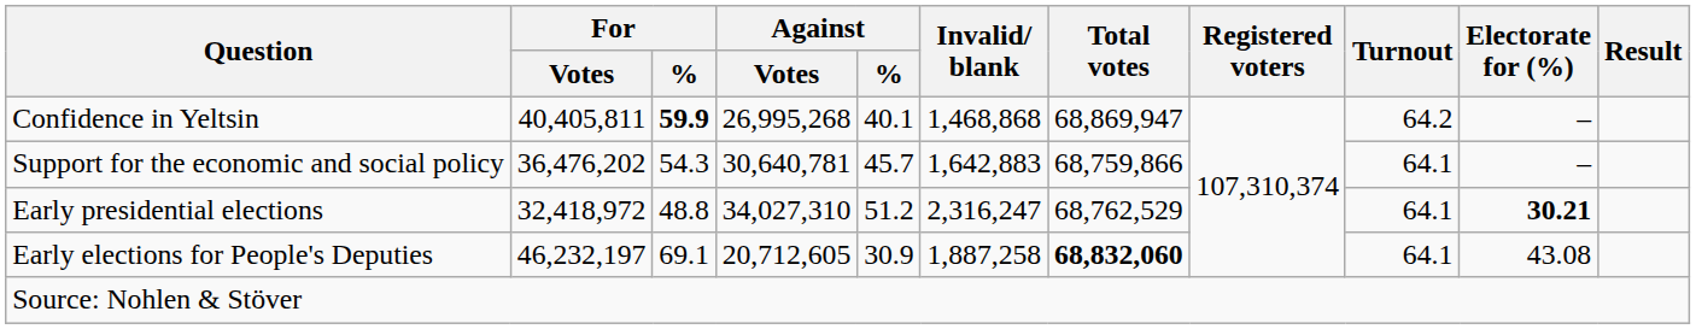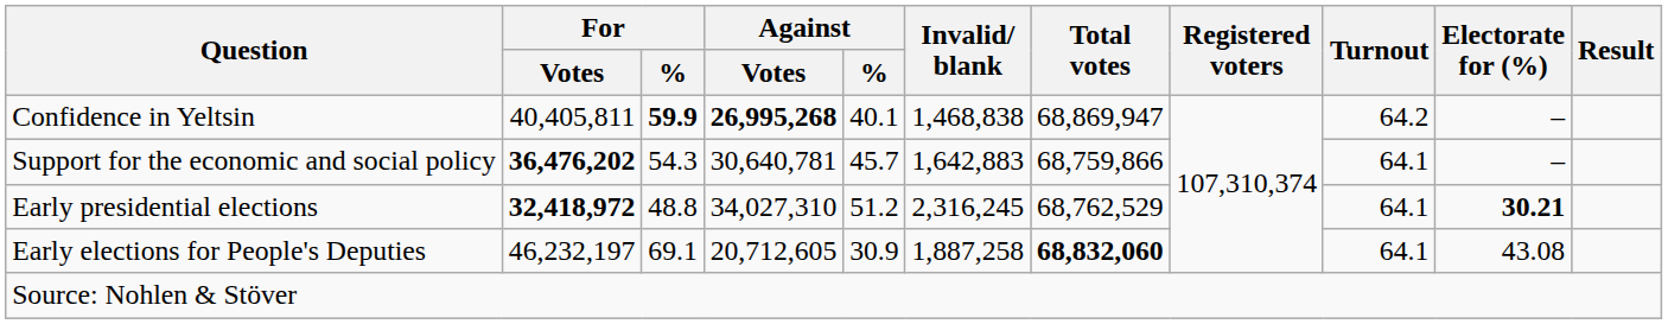 <table class=wikitable style=text-align:right>
 <tr>
 <th rowspan=2>Question</th>
 <th colspan=2>For</th>
 <th colspan=2>Against</th>
 <th rowspan=2>Invalid/<br>blank</th>
 <th rowspan=2>Total<br>votes</th>
 <th rowspan=2>Registered<br>voters</th>
 <th rowspan=2>Turnout</th>
 <th rowspan=2>Electorate<br>for (%)</th>
 <th rowspan=2>Result</th>
 </tr>
 <tr>
 <th>Votes</th>
 <th>%</th>
 <th>Votes</th>
 <th>%</th>
 </tr>
 <tr>
 <td align=left>Confidence in Yeltsin</td>
 <td>40,405,811</td>
 <td><strong>59.9</strong></td>
-<td>26,995,268</td>
+<td><strong>26,995,268</strong></td>
 <td>40.1</td>
-<td>1,468,868</td>
+<td>1,468,838</td>
 <td>68,869,947</td>
 <td rowspan=4>107,310,374</td>
 <td>64.2</td>
 <td>–</td>
 <td></td>
 </tr>
 <tr>
 <td align=left>Support for the economic and social policy</td>
-<td>36,476,202</td>
+<td><strong>36,476,202</strong></td>
 <td>54.3</td>
 <td>30,640,781</td>
 <td>45.7</td>
 <td>1,642,883</td>
 <td>68,759,866</td>
 <td>64.1</td>
 <td>–</td>
 <td></td>
 </tr>
 <tr>
 <td align=left>Early presidential elections</td>
-<td>32,418,972</td>
+<td><strong>32,418,972</strong></td>
 <td>48.8</td>
 <td>34,027,310</td>
 <td>51.2</td>
-<td>2,316,247</td>
+<td>2,316,245</td>
 <td>68,762,529</td>
 <td>64.1</td>
 <td><strong>30.21</strong></td>
 <td></td>
 </tr>
 <tr>
 <td align=left>Early elections for People's Deputies</td>
 <td>46,232,197</td>
 <td>69.1</td>
 <td>20,712,605</td>
 <td>30.9</td>
 <td>1,887,258</td>
 <td><strong>68,832,060</strong></td>
 <td>64.1</td>
 <td>43.08</td>
 <td></td>
 </tr>
 <tr>
 <td align=left colspan=11>Source: Nohlen & Stöver</td>
 </tr>
 </table>
